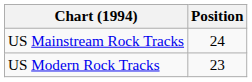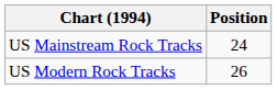 <table class="wikitable">
 <tr>
 <th>Chart (1994)</th>
 <th>Position</th>
 </tr>
 <tr>
 <td>US <a href='#'>Mainstream Rock Tracks</a></td>
 <td style="text-align:center;">24</td>
 </tr>
 <tr>
 <td>US <a href='#'>Modern Rock Tracks</a></td>
-<td style="text-align:center;">23</td>
+<td style="text-align:center;">26</td>
 </tr>
 </table>
